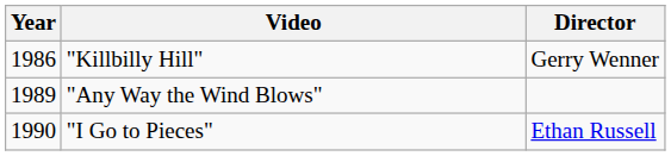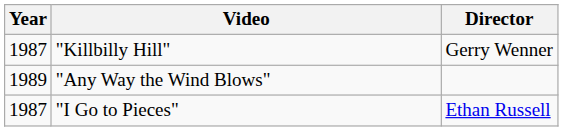 <table class="wikitable plainrowheaders">
 <tr>
 <th>Year</th>
 <th style="width:20em;">Video</th>
 <th>Director</th>
 </tr>
 <tr>
-<td>1986</td>
+<td>1987</td>
 <td>"Killbilly Hill"</td>
 <td>Gerry Wenner</td>
 </tr>
 <tr>
 <td>1989</td>
 <td>"Any Way the Wind Blows"</td>
 <td></td>
 </tr>
 <tr>
-<td>1990</td>
+<td>1987</td>
 <td>"I Go to Pieces"</td>
 <td><a href='#'>Ethan Russell</a></td>
 </tr>
 </table>
